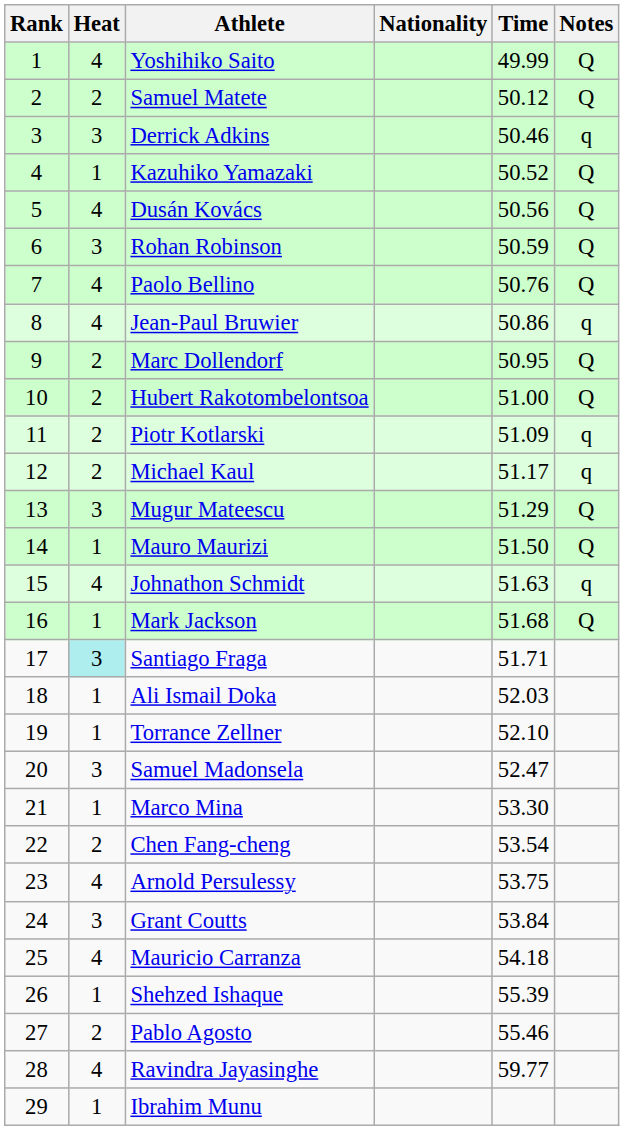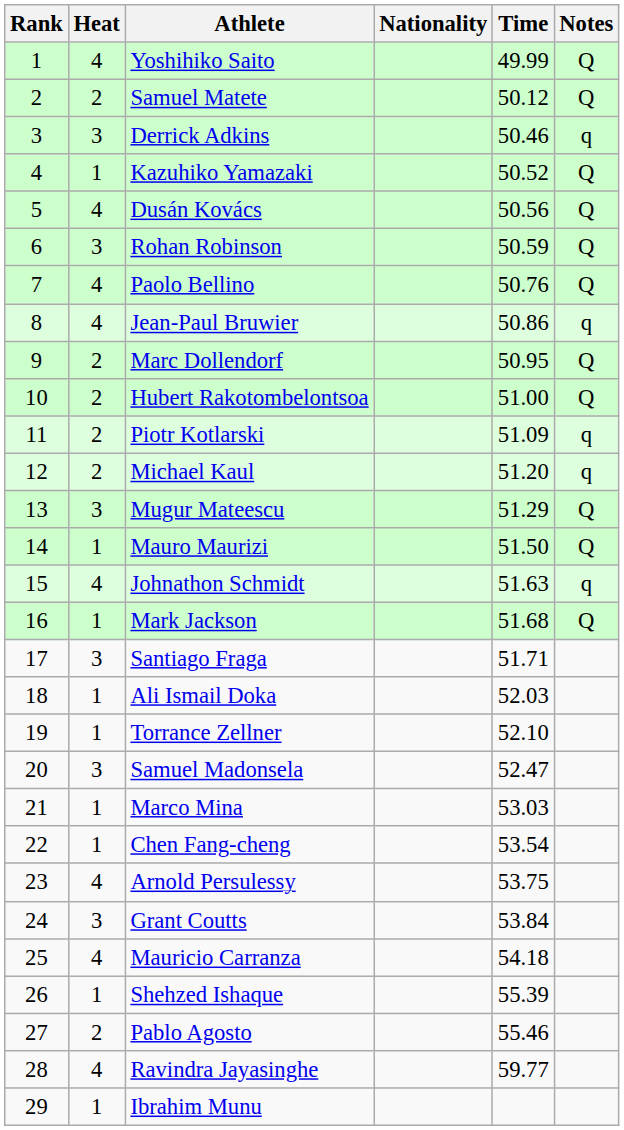 <table class="wikitable sortable" style="text-align:center;font-size:95%">
 <tr>
 <th>Rank</th>
 <th>Heat</th>
 <th>Athlete</th>
 <th>Nationality</th>
 <th>Time</th>
 <th>Notes</th>
 </tr>
 <tr bgcolor=ccffcc>
 <td>1</td>
 <td>4</td>
 <td align="left"><a href='#'>Yoshihiko Saito</a></td>
 <td align=left></td>
 <td>49.99</td>
 <td>Q</td>
 </tr>
 <tr bgcolor=ccffcc>
 <td>2</td>
 <td>2</td>
 <td align="left"><a href='#'>Samuel Matete</a></td>
 <td align=left></td>
 <td>50.12</td>
 <td>Q</td>
 </tr>
 <tr bgcolor=ccffcc>
 <td>3</td>
 <td>3</td>
 <td align="left"><a href='#'>Derrick Adkins</a></td>
 <td align=left></td>
 <td>50.46</td>
 <td>q</td>
 </tr>
 <tr bgcolor=ccffcc>
 <td>4</td>
 <td>1</td>
 <td align="left"><a href='#'>Kazuhiko Yamazaki</a></td>
 <td align=left></td>
 <td>50.52</td>
 <td>Q</td>
 </tr>
 <tr bgcolor=ccffcc>
 <td>5</td>
 <td>4</td>
 <td align="left"><a href='#'>Dusán Kovács</a></td>
 <td align=left></td>
 <td>50.56</td>
 <td>Q</td>
 </tr>
 <tr bgcolor=ccffcc>
 <td>6</td>
 <td>3</td>
 <td align="left"><a href='#'>Rohan Robinson</a></td>
 <td align=left></td>
 <td>50.59</td>
 <td>Q</td>
 </tr>
 <tr bgcolor=ccffcc>
 <td>7</td>
 <td>4</td>
 <td align="left"><a href='#'>Paolo Bellino</a></td>
 <td align=left></td>
 <td>50.76</td>
 <td>Q</td>
 </tr>
 <tr bgcolor=ddffdd>
 <td>8</td>
 <td>4</td>
 <td align="left"><a href='#'>Jean-Paul Bruwier</a></td>
 <td align=left></td>
 <td>50.86</td>
 <td>q</td>
 </tr>
 <tr bgcolor=ccffcc>
 <td>9</td>
 <td>2</td>
 <td align="left"><a href='#'>Marc Dollendorf</a></td>
 <td align=left></td>
 <td>50.95</td>
 <td>Q</td>
 </tr>
 <tr bgcolor=ccffcc>
 <td>10</td>
 <td>2</td>
 <td align="left"><a href='#'>Hubert Rakotombelontsoa</a></td>
 <td align=left></td>
 <td>51.00</td>
 <td>Q</td>
 </tr>
 <tr bgcolor=ddffdd>
 <td>11</td>
 <td>2</td>
 <td align="left"><a href='#'>Piotr Kotlarski</a></td>
 <td align=left></td>
 <td>51.09</td>
 <td>q</td>
 </tr>
 <tr bgcolor=ddffdd>
 <td>12</td>
 <td>2</td>
 <td align="left"><a href='#'>Michael Kaul</a></td>
 <td align=left></td>
-<td>51.17</td>
+<td>51.20</td>
 <td>q</td>
 </tr>
 <tr bgcolor=ccffcc>
 <td>13</td>
 <td>3</td>
 <td align="left"><a href='#'>Mugur Mateescu</a></td>
 <td align=left></td>
 <td>51.29</td>
 <td>Q</td>
 </tr>
 <tr bgcolor=ccffcc>
 <td>14</td>
 <td>1</td>
 <td align="left"><a href='#'>Mauro Maurizi</a></td>
 <td align=left></td>
 <td>51.50</td>
 <td>Q</td>
 </tr>
 <tr bgcolor=ddffdd>
 <td>15</td>
 <td>4</td>
 <td align="left"><a href='#'>Johnathon Schmidt</a></td>
 <td align=left></td>
 <td>51.63</td>
 <td>q</td>
 </tr>
 <tr bgcolor=ccffcc>
 <td>16</td>
 <td>1</td>
 <td align="left"><a href='#'>Mark Jackson</a></td>
 <td align=left></td>
 <td>51.68</td>
 <td>Q</td>
 </tr>
 <tr>
 <td>17</td>
-<td style="background: paleturquoise;">3</td>
+<td>3</td>
 <td align="left"><a href='#'>Santiago Fraga</a></td>
 <td align=left></td>
 <td>51.71</td>
 <td></td>
 </tr>
 <tr>
 <td>18</td>
 <td>1</td>
 <td align="left"><a href='#'>Ali Ismail Doka</a></td>
 <td align=left></td>
 <td>52.03</td>
 <td></td>
 </tr>
 <tr>
 <td>19</td>
 <td>1</td>
 <td align="left"><a href='#'>Torrance Zellner</a></td>
 <td align=left></td>
 <td>52.10</td>
 <td></td>
 </tr>
 <tr>
 <td>20</td>
 <td>3</td>
 <td align="left"><a href='#'>Samuel Madonsela</a></td>
 <td align=left></td>
 <td>52.47</td>
 <td></td>
 </tr>
 <tr>
 <td>21</td>
 <td>1</td>
 <td align="left"><a href='#'>Marco Mina</a></td>
 <td align=left></td>
-<td>53.30</td>
+<td>53.03</td>
 <td></td>
 </tr>
 <tr>
 <td>22</td>
-<td>2</td>
+<td>1</td>
 <td align="left"><a href='#'>Chen Fang-cheng</a></td>
 <td align=left></td>
 <td>53.54</td>
 <td></td>
 </tr>
 <tr>
 <td>23</td>
 <td>4</td>
 <td align="left"><a href='#'>Arnold Persulessy</a></td>
 <td align=left></td>
 <td>53.75</td>
 <td></td>
 </tr>
 <tr>
 <td>24</td>
 <td>3</td>
 <td align="left"><a href='#'>Grant Coutts</a></td>
 <td align=left></td>
 <td>53.84</td>
 <td></td>
 </tr>
 <tr>
 <td>25</td>
 <td>4</td>
 <td align="left"><a href='#'>Mauricio Carranza</a></td>
 <td align=left></td>
 <td>54.18</td>
 <td></td>
 </tr>
 <tr>
 <td>26</td>
 <td>1</td>
 <td align="left"><a href='#'>Shehzed Ishaque</a></td>
 <td align=left></td>
 <td>55.39</td>
 <td></td>
 </tr>
 <tr>
 <td>27</td>
 <td>2</td>
 <td align="left"><a href='#'>Pablo Agosto</a></td>
 <td align=left></td>
 <td>55.46</td>
 <td></td>
 </tr>
 <tr>
 <td>28</td>
 <td>4</td>
 <td align="left"><a href='#'>Ravindra Jayasinghe</a></td>
 <td align=left></td>
 <td>59.77</td>
 <td></td>
 </tr>
 <tr>
 <td>29</td>
 <td>1</td>
 <td align="left"><a href='#'>Ibrahim Munu</a></td>
 <td align=left></td>
 <td></td>
 <td></td>
 </tr>
 </table>
